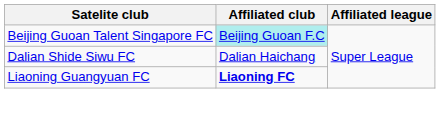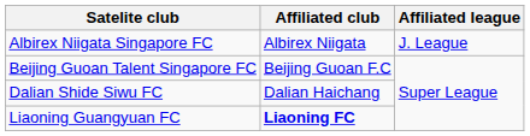 <table class="wikitable">
 <tr>
 <th>Satelite club</th>
 <th>Affiliated club</th>
 <th>Affiliated league</th>
 </tr>
 <tr>
+<td><a href='#'>Albirex Niigata Singapore FC</a></td>
+<td> <a href='#'>Albirex Niigata</a></td>
+<td> <a href='#'>J. League</a></td>
+</tr>
+<tr>
 <td><a href='#'>Beijing Guoan Talent Singapore FC</a></td>
-<td style="background: paleturquoise;"> <a href='#'>Beijing Guoan F.C</a></td>
+<td> <a href='#'>Beijing Guoan F.C</a></td>
 <td rowspan="3"> <a href='#'>Super League</a></td>
 </tr>
 <tr>
 <td><a href='#'>Dalian Shide Siwu FC</a></td>
 <td> <a href='#'>Dalian Haichang</a></td>
 </tr>
 <tr>
 <td><a href='#'>Liaoning Guangyuan FC</a></td>
 <td><strong> <a href='#'>Liaoning FC</a></strong></td>
 </tr>
 </table>
